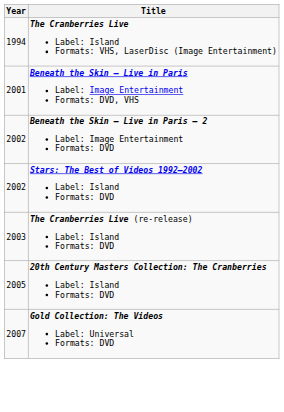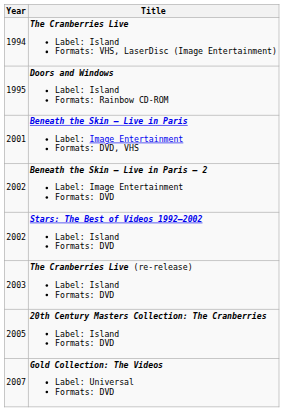 <table class="wikitable">
 <tr>
 <th>Year</th>
 <th>Title</th>
 </tr>
 <tr>
 <td>1994</td>
 <td><strong><em>The Cranberries Live</em></strong><br><ul><li>Label: Island</li><li>Formats: VHS, LaserDisc (Image Entertainment)</li></ul></td>
+</tr>
+<tr>
+<td>1995</td>
+<td><strong><em>Doors and Windows</em></strong><br><ul><li>Label: Island</li><li>Formats: Rainbow CD-ROM</li></ul></td>
 </tr>
 <tr>
 <td>2001</td>
 <td><strong><em><a href='#'>Beneath the Skin – Live in Paris</a></em></strong><br><ul><li>Label: <a href='#'>Image Entertainment</a></li><li>Formats: DVD, VHS</li></ul></td>
 </tr>
 <tr>
 <td>2002</td>
 <td><strong><em>Beneath the Skin – Live in Paris – 2</em></strong><br><ul><li>Label: Image Entertainment</li><li>Formats: DVD</li></ul></td>
 </tr>
 <tr>
 <td>2002</td>
 <td><strong><em><a href='#'>Stars: The Best of Videos 1992–2002</a></em></strong><br><ul><li>Label: Island</li><li>Formats: DVD</li></ul></td>
 </tr>
 <tr>
 <td>2003</td>
 <td><strong><em>The Cranberries Live</em></strong> (re-release)<br><ul><li>Label: Island</li><li>Formats: DVD</li></ul></td>
 </tr>
 <tr>
 <td>2005</td>
 <td><strong><em>20th Century Masters Collection: The Cranberries</em></strong><br><ul><li>Label: Island</li><li>Formats: DVD</li></ul></td>
 </tr>
 <tr>
 <td>2007</td>
 <td><strong><em>Gold Collection: The Videos</em></strong><br><ul><li>Label: Universal</li><li>Formats: DVD</li></ul></td>
 </tr>
 </table>
